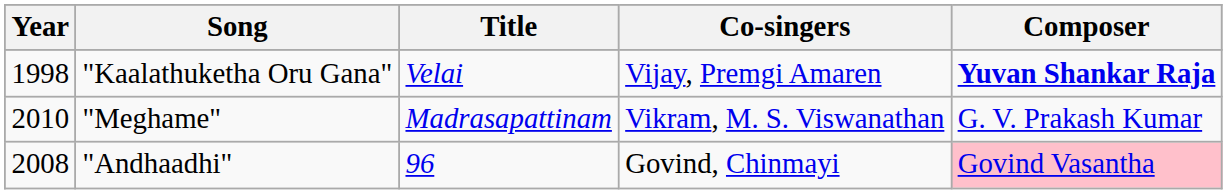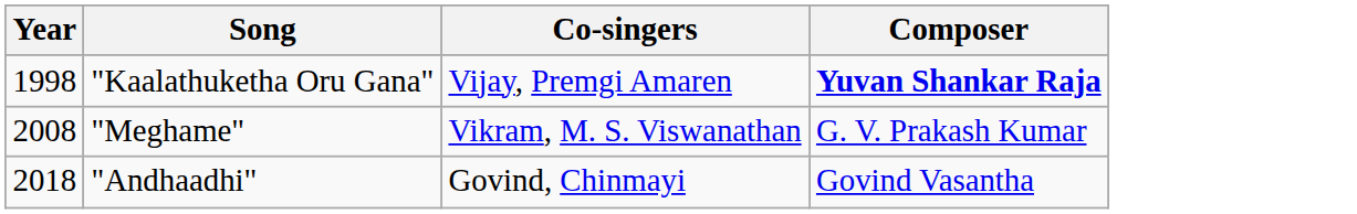 <table class="wikitable sortable">
 <tr style="background:#ccc; text-align:center;">
 <th>Year</th>
 <th>Song</th>
-<th>Title</th>
 <th>Co-singers</th>
 <th>Composer</th>
 </tr>
 <tr>
 <td>1998</td>
 <td>"Kaalathuketha Oru Gana"</td>
-<td><em><a href='#'>Velai</a></em></td>
 <td><a href='#'>Vijay</a>, <a href='#'>Premgi Amaren</a></td>
 <td><strong><a href='#'>Yuvan Shankar Raja</a></strong></td>
 </tr>
 <tr>
-<td>2010</td>
+<td>2008</td>
 <td>"Meghame"</td>
-<td><em><a href='#'>Madrasapattinam</a></em></td>
 <td><a href='#'>Vikram</a>, <a href='#'>M. S. Viswanathan</a></td>
 <td><a href='#'>G. V. Prakash Kumar</a></td>
 </tr>
 <tr>
-<td>2008</td>
+<td>2018</td>
 <td>"Andhaadhi"</td>
-<td><em><a href='#'>96</a></em></td>
 <td>Govind, <a href='#'>Chinmayi</a></td>
-<td style="background: pink;"><a href='#'>Govind Vasantha</a></td>
+<td><a href='#'>Govind Vasantha</a></td>
 </tr>
 </table>
